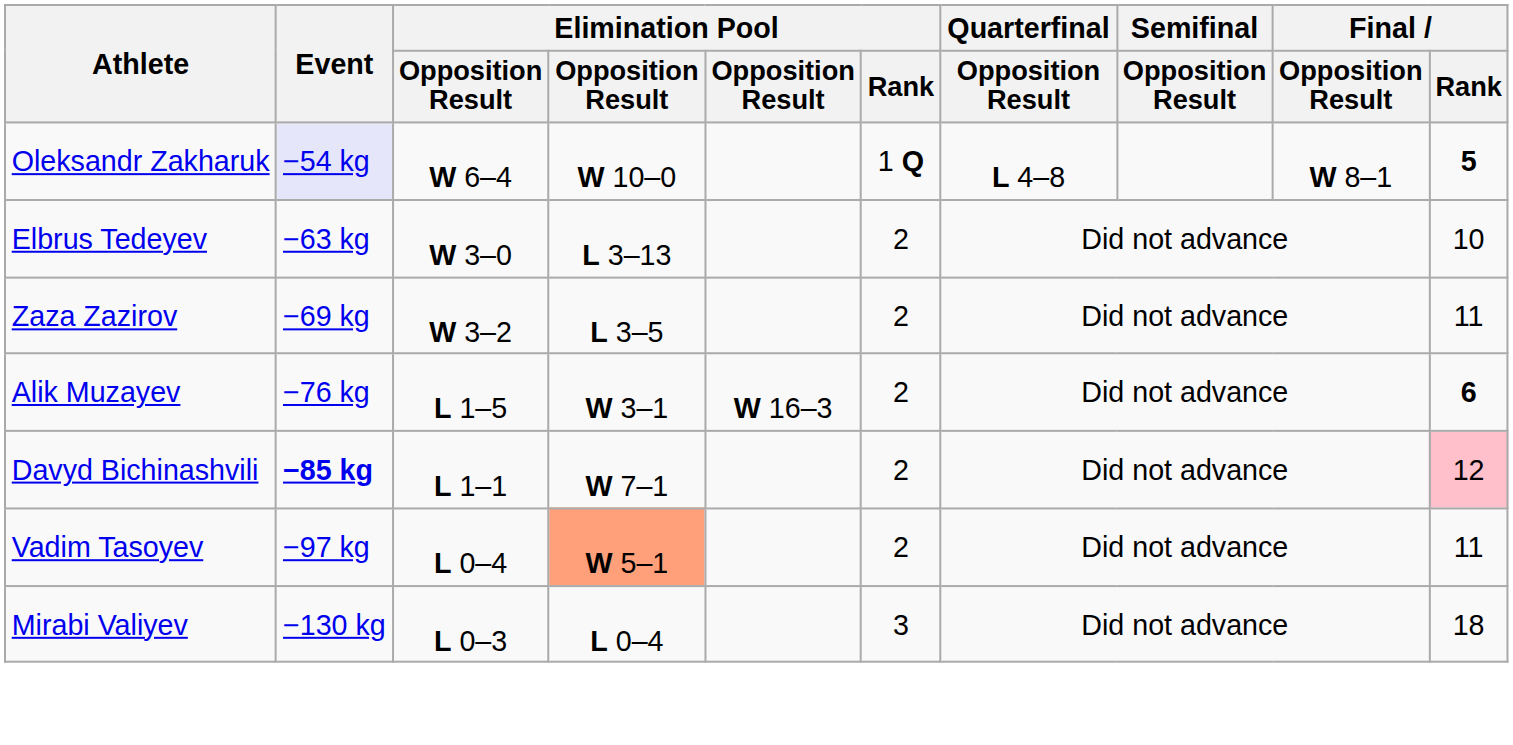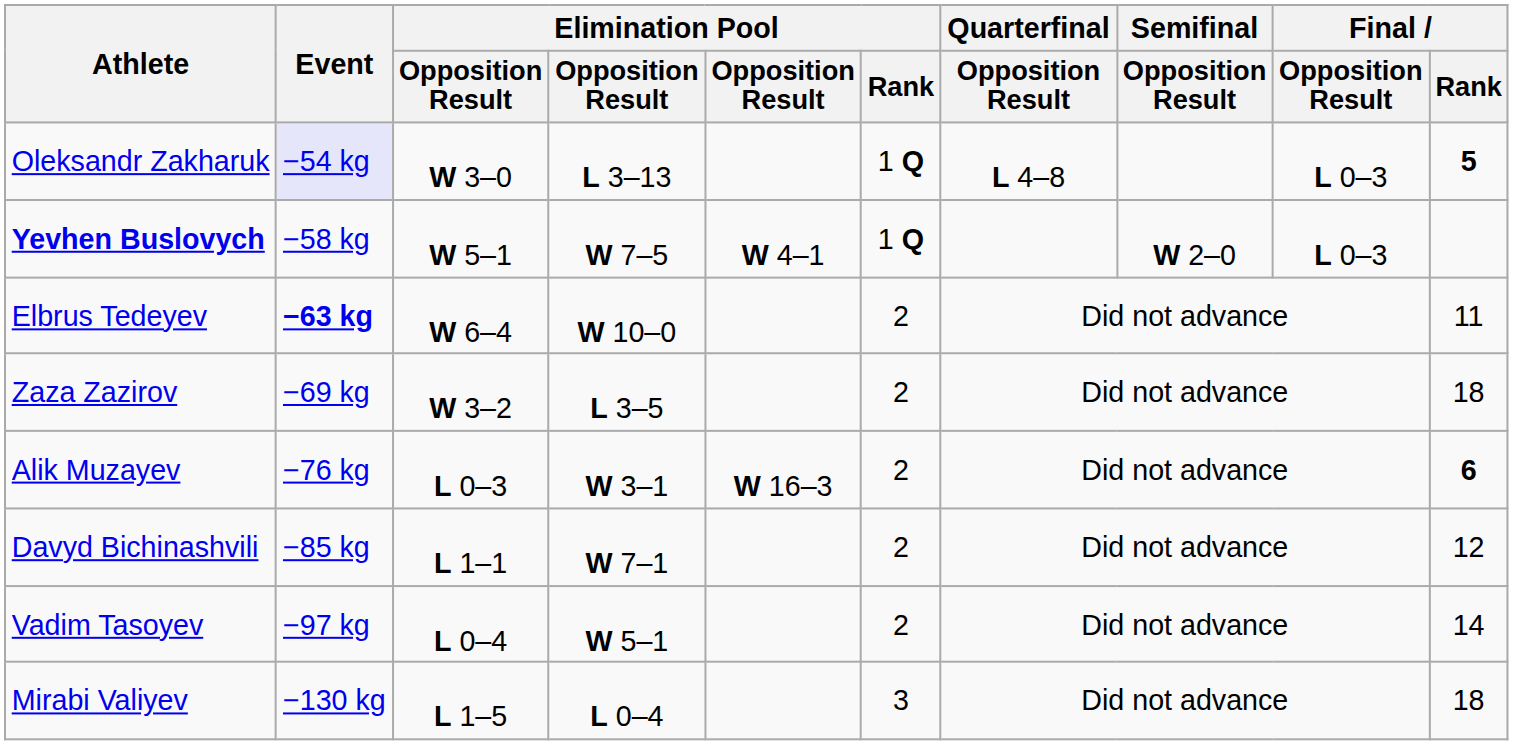 <table class="wikitable" style="font-size:90%">
 <tr>
 <th rowspan="2">Athlete</th>
 <th rowspan="2">Event</th>
 <th colspan=4>Elimination Pool</th>
 <th>Quarterfinal</th>
 <th>Semifinal</th>
 <th colspan=2>Final / </th>
 </tr>
 <tr style="font-size: 95%">
 <th>Opposition<br>Result</th>
 <th>Opposition<br>Result</th>
 <th>Opposition<br>Result</th>
 <th>Rank</th>
 <th>Opposition<br>Result</th>
 <th>Opposition<br>Result</th>
 <th>Opposition<br>Result</th>
 <th>Rank</th>
 </tr>
 <tr align=center>
 <td align=left><a href='#'>Oleksandr Zakharuk</a></td>
 <td align=left style="background: lavender;"><a href='#'>−54 kg</a></td>
-<td><br><strong>W</strong> 6–4</td>
-<td><br><strong>W</strong> 10–0</td>
+<td><br><strong>W</strong> 3–0</td>
+<td><br><strong>L</strong> 3–13</td>
 <td></td>
 <td>1 <strong>Q</strong></td>
 <td><br><strong>L</strong> 4–8</td>
 <td></td>
-<td><br><strong>W</strong> 8–1</td>
+<td><br><strong>L</strong> 0–3</td>
 <td><strong>5</strong></td>
 </tr>
 <tr align=center>
+<td align=left><strong><a href='#'>Yevhen Buslovych</a></strong></td>
+<td align=left><a href='#'>−58 kg</a></td>
+<td><br><strong>W</strong> 5–1</td>
+<td><br><strong>W</strong> 7–5</td>
+<td><br><strong>W</strong> 4–1</td>
+<td>1 <strong>Q</strong></td>
+<td></td>
+<td><br><strong>W</strong> 2–0</td>
+<td><br><strong>L</strong> 0–3</td>
+<td></td>
+</tr>
+<tr align=center>
 <td align=left><a href='#'>Elbrus Tedeyev</a></td>
-<td align=left><a href='#'>−63 kg</a></td>
-<td><br><strong>W</strong> 3–0</td>
-<td><br><strong>L</strong> 3–13</td>
+<td align=left><strong><a href='#'>−63 kg</a></strong></td>
+<td><br><strong>W</strong> 6–4</td>
+<td><br><strong>W</strong> 10–0</td>
 <td></td>
 <td>2</td>
 <td colspan=3>Did not advance</td>
-<td>10</td>
+<td>11</td>
 </tr>
 <tr align=center>
 <td align=left><a href='#'>Zaza Zazirov</a></td>
 <td align=left><a href='#'>−69 kg</a></td>
 <td><br><strong>W</strong> 3–2</td>
 <td><br><strong>L</strong> 3–5</td>
 <td></td>
 <td>2</td>
 <td colspan=3>Did not advance</td>
-<td>11</td>
+<td>18</td>
 </tr>
 <tr align=center>
 <td align=left><a href='#'>Alik Muzayev</a></td>
 <td align=left><a href='#'>−76 kg</a></td>
-<td><br><strong>L</strong> 1–5</td>
+<td><br><strong>L</strong> 0–3</td>
 <td><br><strong>W</strong> 3–1</td>
 <td><br><strong>W</strong> 16–3</td>
 <td>2</td>
 <td colspan=3>Did not advance</td>
 <td><strong>6</strong></td>
 </tr>
 <tr align=center>
 <td align=left><a href='#'>Davyd Bichinashvili</a></td>
-<td align=left><strong><a href='#'>−85 kg</a></strong></td>
+<td align=left><a href='#'>−85 kg</a></td>
 <td><br><strong>L</strong> 1–1</td>
 <td><br><strong>W</strong> 7–1</td>
 <td></td>
 <td>2</td>
 <td colspan=3>Did not advance</td>
-<td style="background: pink;">12</td>
+<td>12</td>
 </tr>
 <tr align=center>
 <td align=left><a href='#'>Vadim Tasoyev</a></td>
 <td align=left><a href='#'>−97 kg</a></td>
 <td><br><strong>L</strong> 0–4</td>
-<td style="background: lightsalmon;"><br><strong>W</strong> 5–1</td>
+<td><br><strong>W</strong> 5–1</td>
 <td></td>
 <td>2</td>
 <td colspan=3>Did not advance</td>
-<td>11</td>
+<td>14</td>
 </tr>
 <tr align=center>
 <td align=left><a href='#'>Mirabi Valiyev</a></td>
 <td align=left><a href='#'>−130 kg</a></td>
-<td><br><strong>L</strong> 0–3</td>
+<td><br><strong>L</strong> 1–5</td>
 <td><br><strong>L</strong> 0–4</td>
 <td></td>
 <td>3</td>
 <td colspan=3>Did not advance</td>
 <td>18</td>
 </tr>
 </table>
